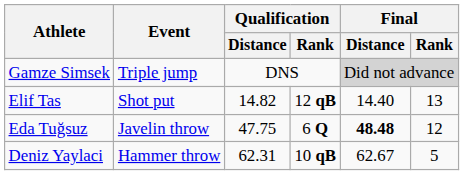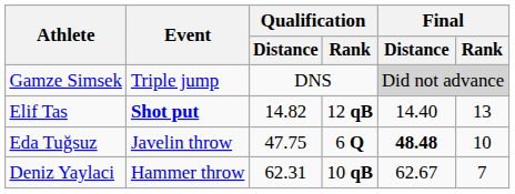 <table class=wikitable style="font-size:90%">
 <tr>
 <th rowspan=2>Athlete</th>
 <th rowspan=2>Event</th>
 <th colspan=2>Qualification</th>
 <th colspan=2>Final</th>
 </tr>
 <tr style="font-size:95%">
 <th>Distance</th>
 <th>Rank</th>
 <th>Distance</th>
 <th>Rank</th>
 </tr>
 <tr align=center>
 <td align=left><a href='#'>Gamze Simsek</a></td>
 <td align=left><a href='#'>Triple jump</a></td>
 <td colspan="2">DNS</td>
 <td colspan="2" style="background:lightgray">Did not advance</td>
 </tr>
 <tr align=center>
 <td align=left><a href='#'>Elif Tas</a></td>
-<td align=left><a href='#'>Shot put</a></td>
+<td align=left><strong><a href='#'>Shot put</a></strong></td>
 <td>14.82</td>
 <td>12 <strong>qB</strong></td>
 <td>14.40</td>
 <td>13</td>
 </tr>
 <tr align=center>
 <td align=left><a href='#'>Eda Tuğsuz</a></td>
 <td align=left><a href='#'>Javelin throw</a></td>
 <td>47.75</td>
 <td>6 <strong>Q</strong></td>
 <td><strong>48.48</strong></td>
-<td>12</td>
+<td>10</td>
 </tr>
 <tr align=center>
 <td align=left><a href='#'>Deniz Yaylaci</a></td>
 <td align=left><a href='#'>Hammer throw</a></td>
 <td>62.31</td>
 <td>10 <strong>qB</strong></td>
 <td>62.67</td>
-<td>5</td>
+<td>7</td>
 </tr>
 </table>
